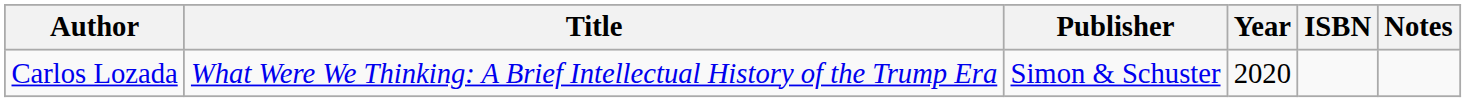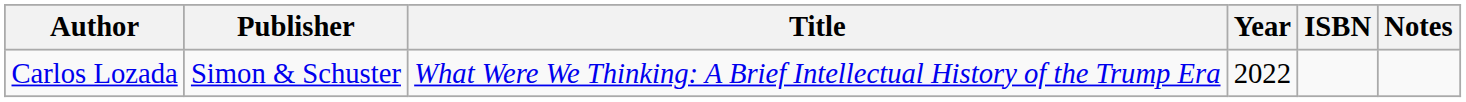 <table class="wikitable sortable">
 <tr>
 <th>Author</th>
+<th>Publisher</th>
 <th>Title</th>
-<th>Publisher</th>
 <th>Year</th>
 <th>ISBN</th>
 <th>Notes</th>
 </tr>
 <tr>
 <td><a href='#'>Carlos Lozada</a></td>
+<td><a href='#'>Simon & Schuster</a></td>
 <td><em><a href='#'>What Were We Thinking: A Brief Intellectual History of the Trump Era</a></em></td>
-<td><a href='#'>Simon & Schuster</a></td>
-<td>2020</td>
+<td>2022</td>
 <td></td>
 <td></td>
 </tr>
 </table>
